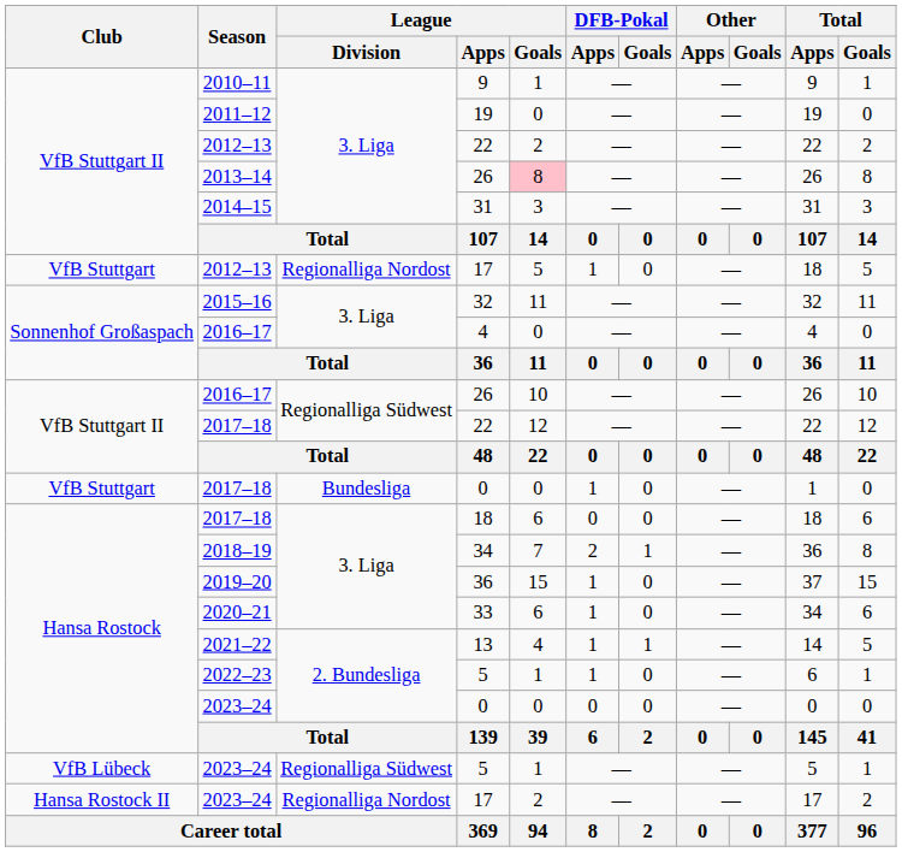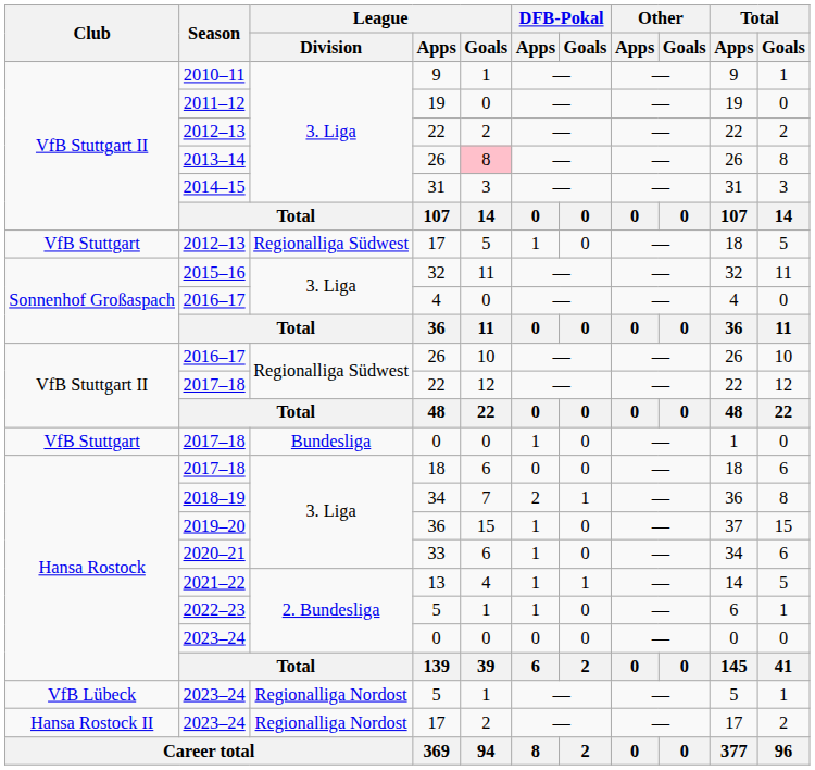 <table class="wikitable" style="text-align:center">
 <tr>
 <th rowspan="2">Club</th>
 <th rowspan="2">Season</th>
 <th colspan="3">League</th>
 <th colspan="2"><a href='#'>DFB-Pokal</a></th>
 <th colspan="2">Other</th>
 <th colspan="2">Total</th>
 </tr>
 <tr>
 <th>Division</th>
 <th>Apps</th>
 <th>Goals</th>
 <th>Apps</th>
 <th>Goals</th>
 <th>Apps</th>
 <th>Goals</th>
 <th>Apps</th>
 <th>Goals</th>
 </tr>
 <tr>
 <td rowspan="6"><a href='#'>VfB Stuttgart II</a></td>
 <td><a href='#'>2010–11</a></td>
 <td rowspan="5"><a href='#'>3. Liga</a></td>
 <td>9</td>
 <td>1</td>
 <td colspan="2">—</td>
 <td colspan="2">—</td>
 <td>9</td>
 <td>1</td>
 </tr>
 <tr>
 <td><a href='#'>2011–12</a></td>
 <td>19</td>
 <td>0</td>
 <td colspan="2">—</td>
 <td colspan="2">—</td>
 <td>19</td>
 <td>0</td>
 </tr>
 <tr>
 <td><a href='#'>2012–13</a></td>
 <td>22</td>
 <td>2</td>
 <td colspan="2">—</td>
 <td colspan="2">—</td>
 <td>22</td>
 <td>2</td>
 </tr>
 <tr>
 <td><a href='#'>2013–14</a></td>
 <td>26</td>
 <td style="background: pink;">8</td>
 <td colspan="2">—</td>
 <td colspan="2">—</td>
 <td>26</td>
 <td>8</td>
 </tr>
 <tr>
 <td><a href='#'>2014–15</a></td>
 <td>31</td>
 <td>3</td>
 <td colspan="2">—</td>
 <td colspan="2">—</td>
 <td>31</td>
 <td>3</td>
 </tr>
 <tr>
 <th colspan="2">Total</th>
 <th>107</th>
 <th>14</th>
 <th>0</th>
 <th>0</th>
 <th>0</th>
 <th>0</th>
 <th>107</th>
 <th>14</th>
 </tr>
 <tr>
 <td><a href='#'>VfB Stuttgart</a></td>
 <td><a href='#'>2012–13</a></td>
-<td><a href='#'>Regionalliga Nordost</a></td>
+<td><a href='#'>Regionalliga Südwest</a></td>
 <td>17</td>
 <td>5</td>
 <td>1</td>
 <td>0</td>
 <td colspan="2">—</td>
 <td>18</td>
 <td>5</td>
 </tr>
 <tr>
 <td rowspan="3"><a href='#'>Sonnenhof Großaspach</a></td>
 <td><a href='#'>2015–16</a></td>
 <td rowspan="2">3. Liga</td>
 <td>32</td>
 <td>11</td>
 <td colspan="2">—</td>
 <td colspan="2">—</td>
 <td>32</td>
 <td>11</td>
 </tr>
 <tr>
 <td><a href='#'>2016–17</a></td>
 <td>4</td>
 <td>0</td>
 <td colspan="2">—</td>
 <td colspan="2">—</td>
 <td>4</td>
 <td>0</td>
 </tr>
 <tr>
 <th colspan="2">Total</th>
 <th>36</th>
 <th>11</th>
 <th>0</th>
 <th>0</th>
 <th>0</th>
 <th>0</th>
 <th>36</th>
 <th>11</th>
 </tr>
 <tr>
 <td rowspan="3">VfB Stuttgart II</td>
 <td><a href='#'>2016–17</a></td>
 <td rowspan="2">Regionalliga Südwest</td>
 <td>26</td>
 <td>10</td>
 <td colspan="2">—</td>
 <td colspan="2">—</td>
 <td>26</td>
 <td>10</td>
 </tr>
 <tr>
 <td><a href='#'>2017–18</a></td>
 <td>22</td>
 <td>12</td>
 <td colspan="2">—</td>
 <td colspan="2">—</td>
 <td>22</td>
 <td>12</td>
 </tr>
 <tr>
 <th colspan="2">Total</th>
 <th>48</th>
 <th>22</th>
 <th>0</th>
 <th>0</th>
 <th>0</th>
 <th>0</th>
 <th>48</th>
 <th>22</th>
 </tr>
 <tr>
 <td><a href='#'>VfB Stuttgart</a></td>
 <td><a href='#'>2017–18</a></td>
 <td><a href='#'>Bundesliga</a></td>
 <td>0</td>
 <td>0</td>
 <td>1</td>
 <td>0</td>
 <td colspan="2">—</td>
 <td>1</td>
 <td>0</td>
 </tr>
 <tr>
 <td rowspan="8"><a href='#'>Hansa Rostock</a></td>
 <td><a href='#'>2017–18</a></td>
 <td rowspan="4">3. Liga</td>
 <td>18</td>
 <td>6</td>
 <td>0</td>
 <td>0</td>
 <td colspan="2">—</td>
 <td>18</td>
 <td>6</td>
 </tr>
 <tr>
 <td><a href='#'>2018–19</a></td>
 <td>34</td>
 <td>7</td>
 <td>2</td>
 <td>1</td>
 <td colspan="2">—</td>
 <td>36</td>
 <td>8</td>
 </tr>
 <tr>
 <td><a href='#'>2019–20</a></td>
 <td>36</td>
 <td>15</td>
 <td>1</td>
 <td>0</td>
 <td colspan="2">—</td>
 <td>37</td>
 <td>15</td>
 </tr>
 <tr>
 <td><a href='#'>2020–21</a></td>
 <td>33</td>
 <td>6</td>
 <td>1</td>
 <td>0</td>
 <td colspan="2">—</td>
 <td>34</td>
 <td>6</td>
 </tr>
 <tr>
 <td><a href='#'>2021–22</a></td>
 <td rowspan="3"><a href='#'>2. Bundesliga</a></td>
 <td>13</td>
 <td>4</td>
 <td>1</td>
 <td>1</td>
 <td colspan="2">—</td>
 <td>14</td>
 <td>5</td>
 </tr>
 <tr>
 <td><a href='#'>2022–23</a></td>
 <td>5</td>
 <td>1</td>
 <td>1</td>
 <td>0</td>
 <td colspan="2">—</td>
 <td>6</td>
 <td>1</td>
 </tr>
 <tr>
 <td><a href='#'>2023–24</a></td>
 <td>0</td>
 <td>0</td>
 <td>0</td>
 <td>0</td>
 <td colspan="2">—</td>
 <td>0</td>
 <td>0</td>
 </tr>
 <tr>
 <th colspan="2">Total</th>
 <th>139</th>
 <th>39</th>
 <th>6</th>
 <th>2</th>
 <th>0</th>
 <th>0</th>
 <th>145</th>
 <th>41</th>
 </tr>
 <tr>
 <td><a href='#'>VfB Lübeck</a></td>
 <td><a href='#'>2023–24</a></td>
-<td><a href='#'>Regionalliga Südwest</a></td>
+<td><a href='#'>Regionalliga Nordost</a></td>
 <td>5</td>
 <td>1</td>
 <td colspan="2">—</td>
 <td colspan="2">—</td>
 <td>5</td>
 <td>1</td>
 </tr>
 <tr>
 <td><a href='#'>Hansa Rostock II</a></td>
 <td><a href='#'>2023–24</a></td>
 <td><a href='#'>Regionalliga Nordost</a></td>
 <td>17</td>
 <td>2</td>
 <td colspan="2">—</td>
 <td colspan="2">—</td>
 <td>17</td>
 <td>2</td>
 </tr>
 <tr>
 <th colspan="3">Career total</th>
 <th>369</th>
 <th>94</th>
 <th>8</th>
 <th>2</th>
 <th>0</th>
 <th>0</th>
 <th>377</th>
 <th>96</th>
 </tr>
 </table>
